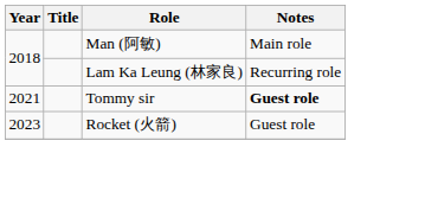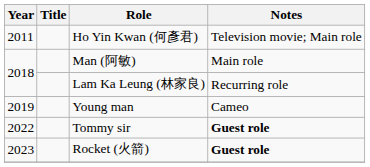 <table class="wikitable">
 <tr>
 <th>Year</th>
 <th>Title</th>
 <th>Role</th>
 <th>Notes</th>
+</tr>
+<tr>
+<td>2011</td>
+<td><em></em></td>
+<td>Ho Yin Kwan (何彥君)</td>
+<td>Television movie; Main role</td>
 </tr>
 <tr>
 <td rowspan="2">2018</td>
 <td><em></em></td>
 <td>Man (阿敏)</td>
 <td>Main role</td>
 </tr>
 <tr>
 <td><em></em></td>
 <td>Lam Ka Leung (林家良)</td>
 <td>Recurring role</td>
 </tr>
 <tr>
-<td>2021</td>
+<td>2019</td>
+<td><em></em></td>
+<td>Young man</td>
+<td>Cameo</td>
+</tr>
+<tr>
+<td>2022</td>
 <td><em></em></td>
 <td>Tommy sir</td>
 <td><strong>Guest role</strong></td>
 </tr>
 <tr>
 <td>2023</td>
 <td><em></em></td>
 <td>Rocket (火箭)</td>
-<td>Guest role</td>
+<td><strong>Guest role</strong></td>
 </tr>
 <tr>
 </tr>
 </table>
